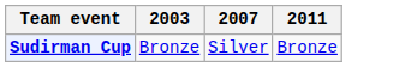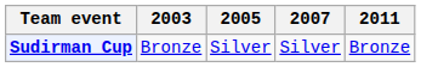 <table class="wikitable" style="font-size: 90%; text-align:center">
 <tr>
 <th>Team event</th>
 <th>2003</th>
+<th>2005</th>
 <th>2007</th>
 <th>2011</th>
 </tr>
 <tr>
 <td bgcolor="#ECF2FF"; align="left"><strong><a href='#'>Sudirman Cup</a></strong></td>
 <td> <a href='#'>Bronze</a></td>
 <td> <a href='#'>Silver</a></td>
+<td> <a href='#'>Silver</a></td>
 <td> <a href='#'>Bronze</a></td>
 </tr>
 </table>
